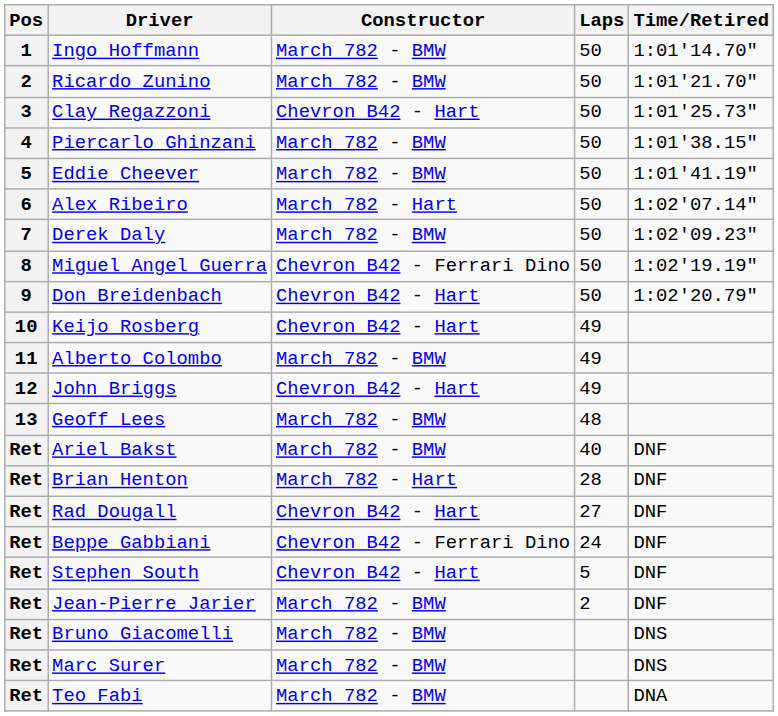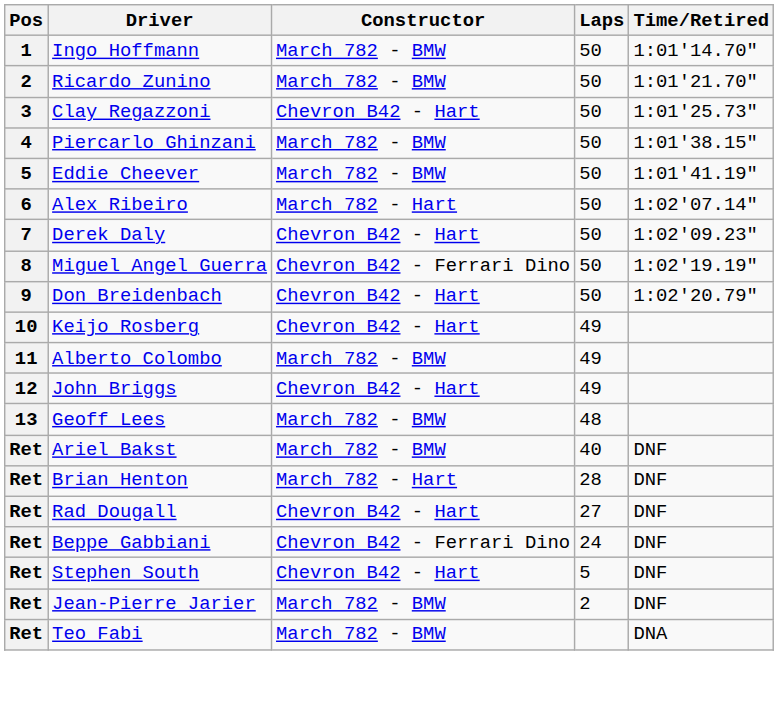 <table class="wikitable">
 <tr>
 <th>Pos</th>
 <th>Driver</th>
 <th>Constructor</th>
 <th>Laps</th>
 <th>Time/Retired</th>
 </tr>
 <tr>
 <th>1</th>
 <td> <a href='#'>Ingo Hoffmann</a></td>
 <td><a href='#'>March 782</a> - <a href='#'>BMW</a></td>
 <td>50</td>
 <td>1:01'14.70"</td>
 </tr>
 <tr>
 <th>2</th>
 <td> <a href='#'>Ricardo Zunino</a></td>
 <td><a href='#'>March 782</a> - <a href='#'>BMW</a></td>
 <td>50</td>
 <td>1:01'21.70"</td>
 </tr>
 <tr>
 <th>3</th>
 <td> <a href='#'>Clay Regazzoni</a></td>
 <td><a href='#'>Chevron B42</a> - <a href='#'>Hart</a></td>
 <td>50</td>
 <td>1:01'25.73"</td>
 </tr>
 <tr>
 <th>4</th>
 <td> <a href='#'>Piercarlo Ghinzani</a></td>
 <td><a href='#'>March 782</a> - <a href='#'>BMW</a></td>
 <td>50</td>
 <td>1:01'38.15"</td>
 </tr>
 <tr>
 <th>5</th>
 <td> <a href='#'>Eddie Cheever</a></td>
 <td><a href='#'>March 782</a> - <a href='#'>BMW</a></td>
 <td>50</td>
 <td>1:01'41.19"</td>
 </tr>
 <tr>
 <th>6</th>
 <td> <a href='#'>Alex Ribeiro</a></td>
 <td><a href='#'>March 782</a> - <a href='#'>Hart</a></td>
 <td>50</td>
 <td>1:02'07.14"</td>
 </tr>
 <tr>
 <th>7</th>
 <td> <a href='#'>Derek Daly</a></td>
-<td><a href='#'>March 782</a> - <a href='#'>BMW</a></td>
+<td><a href='#'>Chevron B42</a> - <a href='#'>Hart</a></td>
 <td>50</td>
 <td>1:02'09.23"</td>
 </tr>
 <tr>
 <th>8</th>
 <td> <a href='#'>Miguel Angel Guerra</a></td>
 <td><a href='#'>Chevron B42</a> - Ferrari Dino</td>
 <td>50</td>
 <td>1:02'19.19"</td>
 </tr>
 <tr>
 <th>9</th>
 <td> <a href='#'>Don Breidenbach</a></td>
 <td><a href='#'>Chevron B42</a> - <a href='#'>Hart</a></td>
 <td>50</td>
 <td>1:02'20.79"</td>
 </tr>
 <tr>
 <th>10</th>
 <td> <a href='#'>Keijo Rosberg</a></td>
 <td><a href='#'>Chevron B42</a> - <a href='#'>Hart</a></td>
 <td>49</td>
 <td></td>
 </tr>
 <tr>
 <th>11</th>
 <td> <a href='#'>Alberto Colombo</a></td>
 <td><a href='#'>March 782</a> - <a href='#'>BMW</a></td>
 <td>49</td>
 <td></td>
 </tr>
 <tr>
 <th>12</th>
 <td> <a href='#'>John Briggs</a></td>
 <td><a href='#'>Chevron B42</a> - <a href='#'>Hart</a></td>
 <td>49</td>
 <td></td>
 </tr>
 <tr>
 <th>13</th>
 <td> <a href='#'>Geoff Lees</a></td>
 <td><a href='#'>March 782</a> - <a href='#'>BMW</a></td>
 <td>48</td>
 <td></td>
 </tr>
 <tr>
 <th>Ret</th>
 <td> <a href='#'>Ariel Bakst</a></td>
 <td><a href='#'>March 782</a> - <a href='#'>BMW</a></td>
 <td>40</td>
 <td>DNF</td>
 </tr>
 <tr>
 <th>Ret</th>
 <td> <a href='#'>Brian Henton</a></td>
 <td><a href='#'>March 782</a> - <a href='#'>Hart</a></td>
 <td>28</td>
 <td>DNF</td>
 </tr>
 <tr>
 <th>Ret</th>
 <td> <a href='#'>Rad Dougall</a></td>
 <td><a href='#'>Chevron B42</a> - <a href='#'>Hart</a></td>
 <td>27</td>
 <td>DNF</td>
 </tr>
 <tr>
 <th>Ret</th>
 <td> <a href='#'>Beppe Gabbiani</a></td>
 <td><a href='#'>Chevron B42</a> - Ferrari Dino</td>
 <td>24</td>
 <td>DNF</td>
 </tr>
 <tr>
 <th>Ret</th>
 <td> <a href='#'>Stephen South</a></td>
 <td><a href='#'>Chevron B42</a> - <a href='#'>Hart</a></td>
 <td>5</td>
 <td>DNF</td>
 </tr>
 <tr>
 <th>Ret</th>
 <td> <a href='#'>Jean-Pierre Jarier</a></td>
 <td><a href='#'>March 782</a> - <a href='#'>BMW</a></td>
 <td>2</td>
 <td>DNF</td>
 </tr>
 <tr>
 <th>Ret</th>
-<td> <a href='#'>Bruno Giacomelli</a></td>
-<td><a href='#'>March 782</a> - <a href='#'>BMW</a></td>
-<td></td>
-<td>DNS</td>
-</tr>
-<tr>
-<th>Ret</th>
-<td> <a href='#'>Marc Surer</a></td>
-<td><a href='#'>March 782</a> - <a href='#'>BMW</a></td>
-<td></td>
-<td>DNS</td>
-</tr>
-<tr>
-<th>Ret</th>
 <td> <a href='#'>Teo Fabi</a></td>
 <td><a href='#'>March 782</a> - <a href='#'>BMW</a></td>
 <td></td>
 <td>DNA</td>
 </tr>
 </table>
